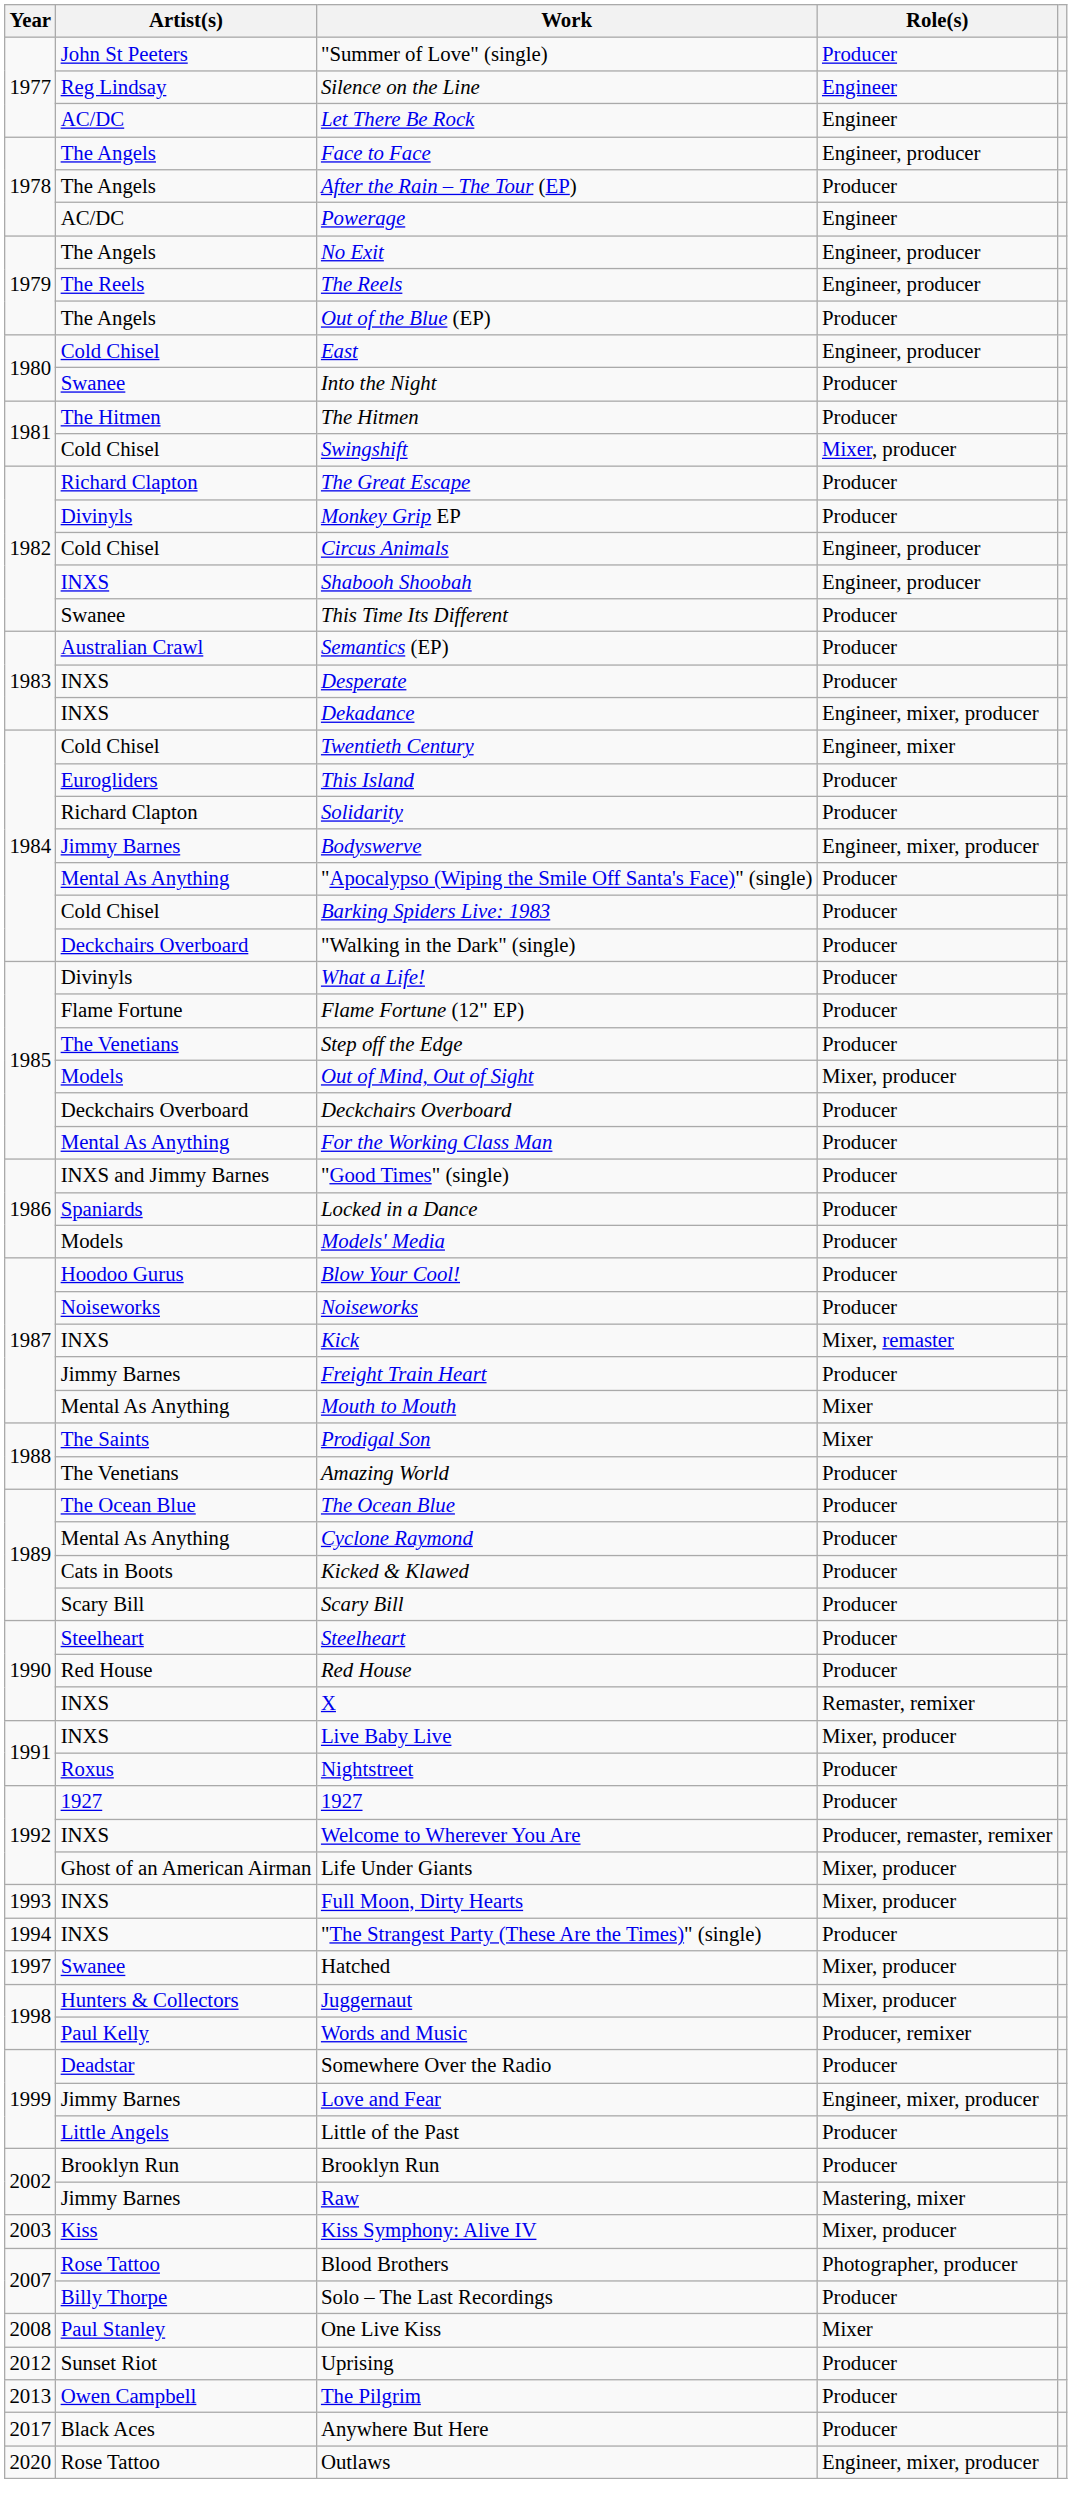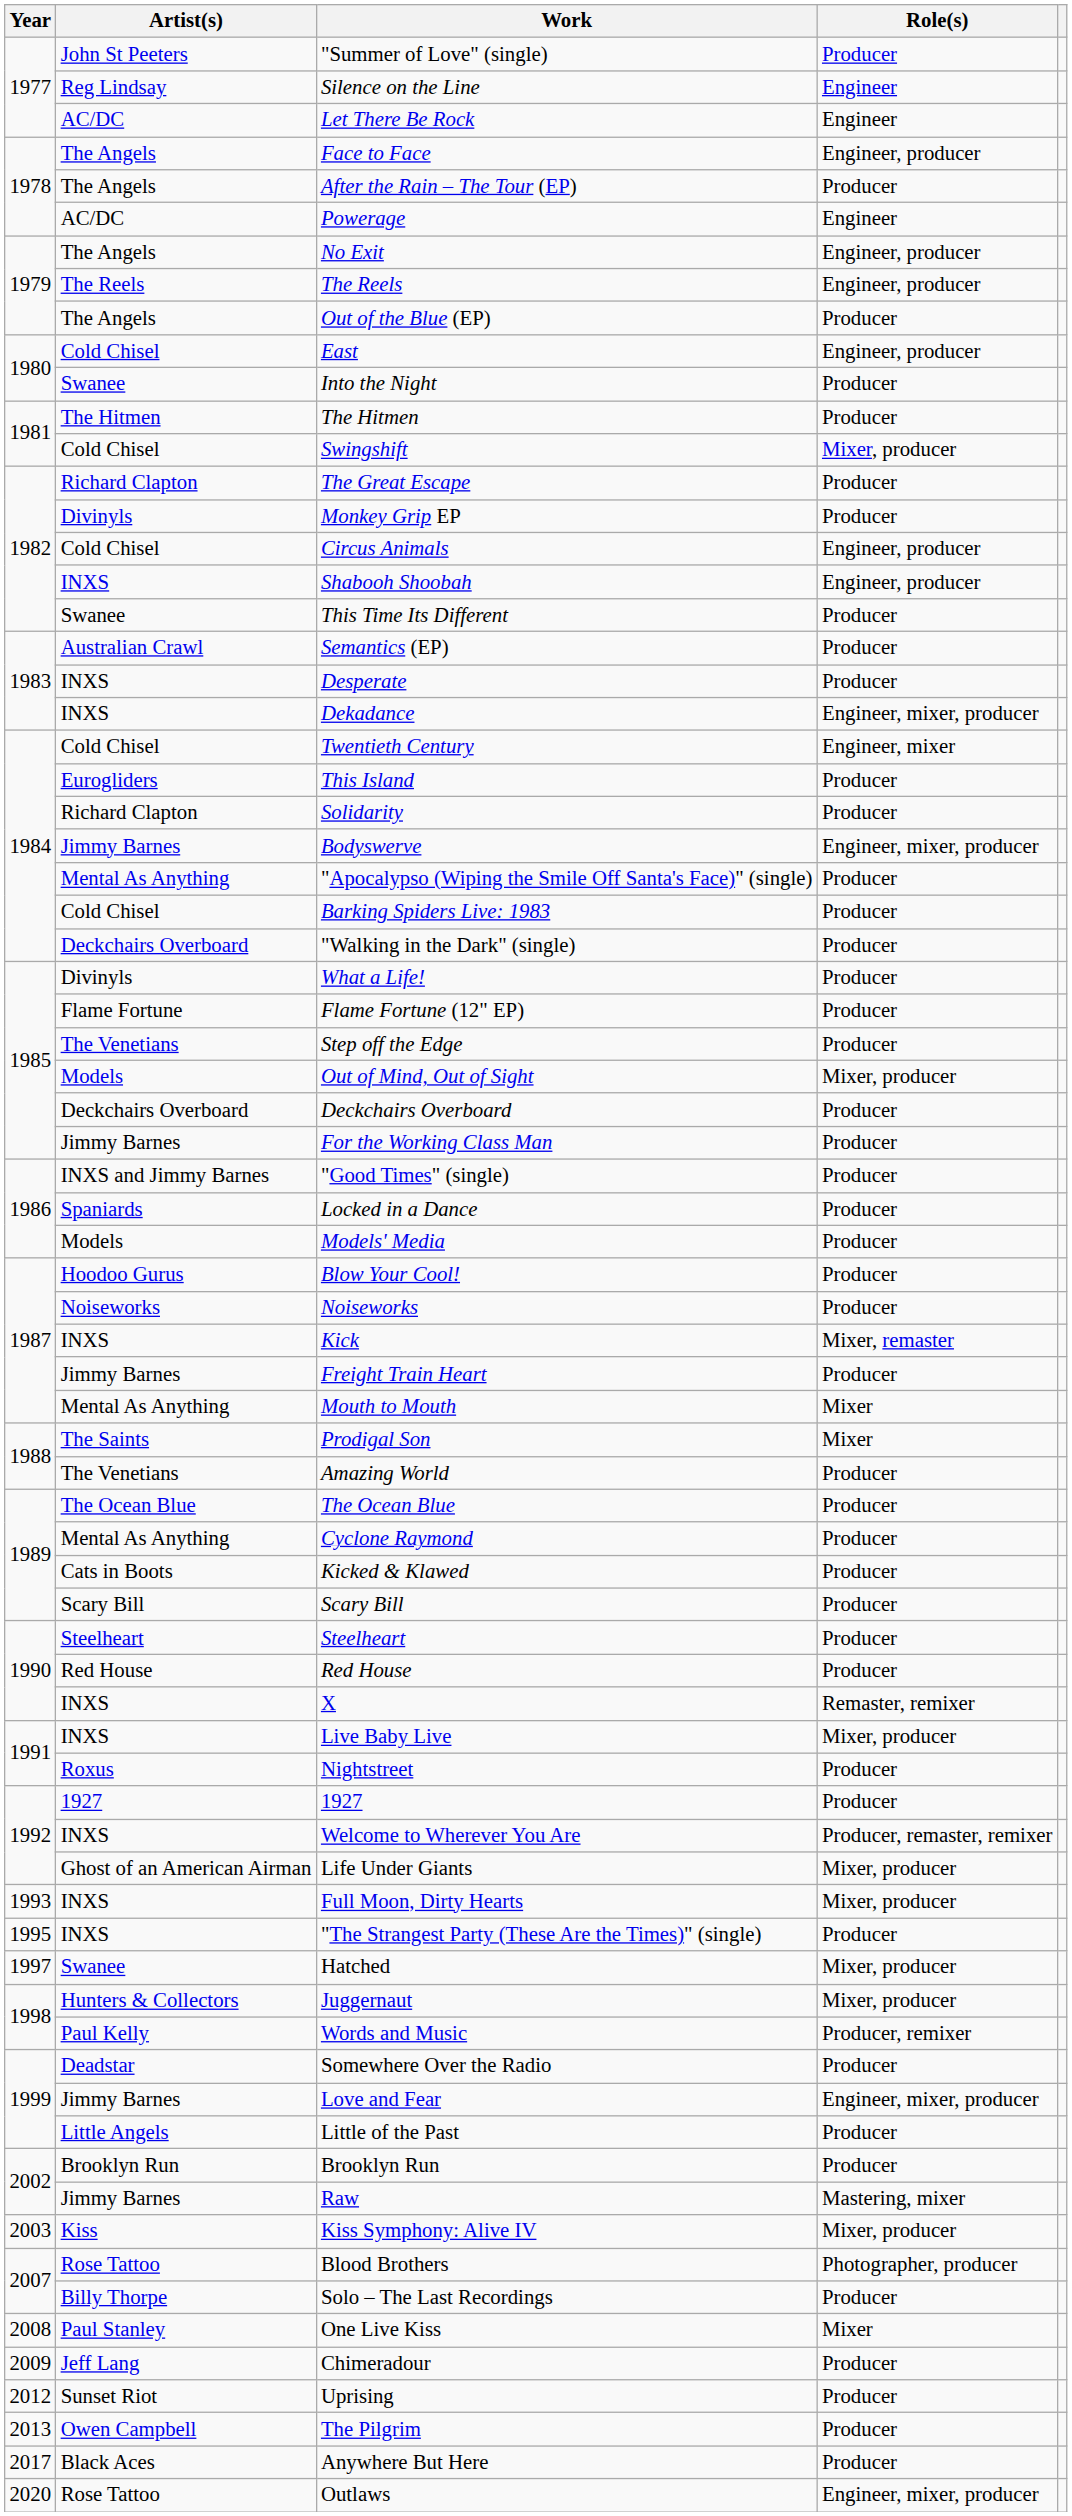 <table class="wikitable">
 <tr>
 <th>Year</th>
 <th>Artist(s)</th>
 <th>Work</th>
 <th>Role(s)</th>
 <th></th>
 </tr>
 <tr>
 <td rowspan="3">1977</td>
 <td><a href='#'>John St Peeters</a></td>
 <td>"Summer of Love" (single)</td>
 <td><a href='#'>Producer</a></td>
 <td></td>
 </tr>
 <tr>
 <td><a href='#'>Reg Lindsay</a></td>
 <td><em>Silence on the Line</em></td>
 <td><a href='#'>Engineer</a></td>
 <td></td>
 </tr>
 <tr>
 <td><a href='#'>AC/DC</a></td>
 <td><em><a href='#'>Let There Be Rock</a></em></td>
 <td>Engineer</td>
 <td></td>
 </tr>
 <tr>
 <td rowspan="3">1978</td>
 <td><a href='#'>The Angels</a></td>
 <td><em><a href='#'>Face to Face</a></em></td>
 <td>Engineer, producer</td>
 <td></td>
 </tr>
 <tr>
 <td>The Angels</td>
 <td><em><a href='#'>After the Rain – The Tour</a></em> (<a href='#'>EP</a>)</td>
 <td>Producer</td>
 <td></td>
 </tr>
 <tr>
 <td>AC/DC</td>
 <td><em><a href='#'>Powerage</a></em></td>
 <td>Engineer</td>
 <td></td>
 </tr>
 <tr>
 <td rowspan="3">1979</td>
 <td>The Angels</td>
 <td><em><a href='#'>No Exit</a></em></td>
 <td>Engineer, producer</td>
 <td></td>
 </tr>
 <tr>
 <td><a href='#'>The Reels</a></td>
 <td><em><a href='#'>The Reels</a></em></td>
 <td>Engineer, producer</td>
 <td></td>
 </tr>
 <tr>
 <td>The Angels</td>
 <td><em><a href='#'>Out of the Blue</a></em> (EP)</td>
 <td>Producer</td>
 <td></td>
 </tr>
 <tr>
 <td rowspan="2">1980</td>
 <td><a href='#'>Cold Chisel</a></td>
 <td><em><a href='#'>East</a></em></td>
 <td>Engineer, producer</td>
 <td></td>
 </tr>
 <tr>
 <td><a href='#'>Swanee</a></td>
 <td><em>Into the Night</em></td>
 <td>Producer</td>
 <td></td>
 </tr>
 <tr>
 <td rowspan="2">1981</td>
 <td><a href='#'>The Hitmen</a></td>
 <td><em>The Hitmen</em></td>
 <td>Producer</td>
 <td></td>
 </tr>
 <tr>
 <td>Cold Chisel</td>
 <td><em><a href='#'>Swingshift</a></em></td>
 <td><a href='#'>Mixer</a>, producer</td>
 <td></td>
 </tr>
 <tr>
 <td rowspan="5">1982</td>
 <td><a href='#'>Richard Clapton</a></td>
 <td><em><a href='#'>The Great Escape</a></em></td>
 <td>Producer</td>
 <td></td>
 </tr>
 <tr>
 <td><a href='#'>Divinyls</a></td>
 <td><em><a href='#'>Monkey Grip</a></em> EP</td>
 <td>Producer</td>
 <td></td>
 </tr>
 <tr>
 <td>Cold Chisel</td>
 <td><em><a href='#'>Circus Animals</a></em></td>
 <td>Engineer, producer</td>
 <td></td>
 </tr>
 <tr>
 <td><a href='#'>INXS</a></td>
 <td><em><a href='#'>Shabooh Shoobah</a></em></td>
 <td>Engineer, producer</td>
 <td></td>
 </tr>
 <tr>
 <td>Swanee</td>
 <td><em>This Time Its Different</em></td>
 <td>Producer</td>
 <td></td>
 </tr>
 <tr>
 <td rowspan="3">1983</td>
 <td><a href='#'>Australian Crawl</a></td>
 <td><em><a href='#'>Semantics</a></em> (EP)</td>
 <td>Producer</td>
 <td></td>
 </tr>
 <tr>
 <td>INXS</td>
 <td><em><a href='#'>Desperate</a></em></td>
 <td>Producer</td>
 <td></td>
 </tr>
 <tr>
 <td>INXS</td>
 <td><em><a href='#'>Dekadance</a></em></td>
 <td>Engineer, mixer, producer</td>
 <td></td>
 </tr>
 <tr>
 <td rowspan="7">1984</td>
 <td>Cold Chisel</td>
 <td><em><a href='#'>Twentieth Century</a></em></td>
 <td>Engineer, mixer</td>
 <td></td>
 </tr>
 <tr>
 <td><a href='#'>Eurogliders</a></td>
 <td><em><a href='#'>This Island</a></em></td>
 <td>Producer</td>
 <td></td>
 </tr>
 <tr>
 <td>Richard Clapton</td>
 <td><em><a href='#'>Solidarity</a></em></td>
 <td>Producer</td>
 <td></td>
 </tr>
 <tr>
 <td><a href='#'>Jimmy Barnes</a></td>
 <td><em><a href='#'>Bodyswerve</a></em></td>
 <td>Engineer, mixer, producer</td>
 <td></td>
 </tr>
 <tr>
 <td><a href='#'>Mental As Anything</a></td>
 <td>"<a href='#'>Apocalypso (Wiping the Smile Off Santa's Face)</a>" (single)</td>
 <td>Producer</td>
 <td></td>
 </tr>
 <tr>
 <td>Cold Chisel</td>
 <td><em><a href='#'>Barking Spiders Live: 1983</a></em></td>
 <td>Producer</td>
 <td></td>
 </tr>
 <tr>
 <td><a href='#'>Deckchairs Overboard</a></td>
 <td>"Walking in the Dark" (single)</td>
 <td>Producer</td>
 <td></td>
 </tr>
 <tr>
 <td rowspan="6">1985</td>
 <td>Divinyls</td>
 <td><em><a href='#'>What a Life!</a></em></td>
 <td>Producer</td>
 <td></td>
 </tr>
 <tr>
 <td>Flame Fortune</td>
 <td><em>Flame Fortune</em> (12" EP)</td>
 <td>Producer</td>
 <td></td>
 </tr>
 <tr>
 <td><a href='#'>The Venetians</a></td>
 <td><em>Step off the Edge</em></td>
 <td>Producer</td>
 <td></td>
 </tr>
 <tr>
 <td><a href='#'>Models</a></td>
 <td><em><a href='#'>Out of Mind, Out of Sight</a></em></td>
 <td>Mixer, producer</td>
 <td></td>
 </tr>
 <tr>
 <td>Deckchairs Overboard</td>
 <td><em>Deckchairs Overboard</em></td>
 <td>Producer</td>
 <td></td>
 </tr>
 <tr>
-<td><a href='#'>Mental As Anything</a></td>
+<td>Jimmy Barnes</td>
 <td><em><a href='#'>For the Working Class Man</a></em></td>
 <td>Producer</td>
 <td></td>
 </tr>
 <tr>
 <td rowspan="3">1986</td>
 <td>INXS and Jimmy Barnes</td>
 <td>"<a href='#'>Good Times</a>" (single)</td>
 <td>Producer</td>
 <td></td>
 </tr>
 <tr>
 <td><a href='#'>Spaniards</a></td>
 <td><em>Locked in a Dance</em></td>
 <td>Producer</td>
 <td></td>
 </tr>
 <tr>
 <td>Models</td>
 <td><em><a href='#'>Models' Media</a></em></td>
 <td>Producer</td>
 <td></td>
 </tr>
 <tr>
 <td rowspan="5">1987</td>
 <td><a href='#'>Hoodoo Gurus</a></td>
 <td><em><a href='#'>Blow Your Cool!</a></em></td>
 <td>Producer</td>
 <td></td>
 </tr>
 <tr>
 <td><a href='#'>Noiseworks</a></td>
 <td><em><a href='#'>Noiseworks</a></em></td>
 <td>Producer</td>
 <td></td>
 </tr>
 <tr>
 <td>INXS</td>
 <td><em><a href='#'>Kick</a></em></td>
 <td>Mixer, <a href='#'>remaster</a></td>
 <td></td>
 </tr>
 <tr>
 <td>Jimmy Barnes</td>
 <td><em><a href='#'>Freight Train Heart</a></em></td>
 <td>Producer</td>
 <td></td>
 </tr>
 <tr>
 <td>Mental As Anything</td>
 <td><em><a href='#'>Mouth to Mouth</a></em></td>
 <td>Mixer</td>
 <td></td>
 </tr>
 <tr>
 <td rowspan="2">1988</td>
 <td><a href='#'>The Saints</a></td>
 <td><em><a href='#'>Prodigal Son</a></em></td>
 <td>Mixer</td>
 <td></td>
 </tr>
 <tr>
 <td>The Venetians</td>
 <td><em>Amazing World</em></td>
 <td>Producer</td>
 <td></td>
 </tr>
 <tr>
 <td rowspan="4">1989</td>
 <td><a href='#'>The Ocean Blue</a></td>
 <td><em><a href='#'>The Ocean Blue</a></em></td>
 <td>Producer</td>
 <td></td>
 </tr>
 <tr>
 <td>Mental As Anything</td>
 <td><em><a href='#'>Cyclone Raymond</a></em></td>
 <td>Producer</td>
 <td></td>
 </tr>
 <tr>
 <td>Cats in Boots</td>
 <td><em>Kicked & Klawed</em></td>
 <td>Producer</td>
 <td></td>
 </tr>
 <tr>
 <td>Scary Bill</td>
 <td><em>Scary Bill</em></td>
 <td>Producer</td>
 <td></td>
 </tr>
 <tr>
 <td rowspan="3">1990</td>
 <td><a href='#'>Steelheart</a></td>
 <td><em><a href='#'>Steelheart</a></em></td>
 <td>Producer</td>
 <td></td>
 </tr>
 <tr>
 <td>Red House</td>
 <td><em>Red House</td>
 <td>Producer</td>
 <td></td>
 </tr>
 <tr>
 <td>INXS</td>
 <td></em><a href='#'>X</a><em></td>
 <td>Remaster, remixer</td>
 <td></td>
 </tr>
 <tr>
 <td rowspan="2">1991</td>
 <td>INXS</td>
 <td></em><a href='#'>Live Baby Live</a><em></td>
 <td>Mixer, producer</td>
 <td></td>
 </tr>
 <tr>
 <td><a href='#'>Roxus</a></td>
 <td></em><a href='#'>Nightstreet</a><em></td>
 <td>Producer</td>
 <td></td>
 </tr>
 <tr>
 <td rowspan="3">1992</td>
 <td><a href='#'>1927</a></td>
 <td></em><a href='#'>1927</a><em></td>
 <td>Producer</td>
 <td></td>
 </tr>
 <tr>
 <td>INXS</td>
 <td></em><a href='#'>Welcome to Wherever You Are</a><em></td>
 <td>Producer, remaster, remixer</td>
 <td></td>
 </tr>
 <tr>
 <td>Ghost of an American Airman</td>
 <td></em>Life Under Giants<em></td>
 <td>Mixer, producer</td>
 <td></td>
 </tr>
 <tr>
 <td>1993</td>
 <td>INXS</td>
 <td></em><a href='#'>Full Moon, Dirty Hearts</a><em></td>
 <td>Mixer, producer</td>
 <td></td>
 </tr>
 <tr>
-<td>1994</td>
+<td>1995</td>
 <td>INXS</td>
 <td>"<a href='#'>The Strangest Party (These Are the Times)</a>" (single)</td>
 <td>Producer</td>
 <td></td>
 </tr>
 <tr>
 <td>1997</td>
 <td><a href='#'>Swanee</a></td>
 <td></em>Hatched<em></td>
 <td>Mixer, producer</td>
 <td></td>
 </tr>
 <tr>
 <td rowspan="2">1998</td>
 <td><a href='#'>Hunters & Collectors</a></td>
 <td></em><a href='#'>Juggernaut</a><em></td>
 <td>Mixer, producer</td>
 <td></td>
 </tr>
 <tr>
 <td><a href='#'>Paul Kelly</a></td>
 <td></em><a href='#'>Words and Music</a><em></td>
 <td>Producer, remixer</td>
 <td></td>
 </tr>
 <tr>
 <td rowspan="3">1999</td>
 <td><a href='#'>Deadstar</a></td>
 <td></em>Somewhere Over the Radio<em></td>
 <td>Producer</td>
 <td></td>
 </tr>
 <tr>
 <td>Jimmy Barnes</td>
 <td></em><a href='#'>Love and Fear</a><em></td>
 <td>Engineer, mixer, producer</td>
 <td></td>
 </tr>
 <tr>
 <td><a href='#'>Little Angels</a></td>
 <td></em>Little of the Past<em></td>
 <td>Producer</td>
 <td></td>
 </tr>
 <tr>
 <td rowspan="2">2002</td>
 <td>Brooklyn Run</td>
 <td></em>Brooklyn Run<em></td>
 <td>Producer</td>
 <td></td>
 </tr>
 <tr>
 <td>Jimmy Barnes</td>
 <td></em><a href='#'>Raw</a><em></td>
 <td>Mastering, mixer</td>
 <td></td>
 </tr>
 <tr>
 <td>2003</td>
 <td><a href='#'>Kiss</a></td>
 <td></em><a href='#'>Kiss Symphony: Alive IV</a><em></td>
 <td>Mixer, producer</td>
 <td></td>
 </tr>
 <tr>
 <td rowspan="2">2007</td>
 <td><a href='#'>Rose Tattoo</a></td>
 <td></em>Blood Brothers<em></td>
 <td>Photographer, producer</td>
 <td></td>
 </tr>
 <tr>
 <td><a href='#'>Billy Thorpe</a></td>
 <td></em>Solo – The Last Recordings<em></td>
 <td>Producer</td>
 <td></td>
 </tr>
 <tr>
 <td>2008</td>
 <td><a href='#'>Paul Stanley</a></td>
 <td></em>One Live Kiss<em></td>
 <td>Mixer</td>
 <td></td>
 </tr>
 <tr>
+<td>2009</td>
+<td><a href='#'>Jeff Lang</a></td>
+<td></em>Chimeradour<em></td>
+<td>Producer</td>
+<td></td>
+</tr>
+<tr>
 <td>2012</td>
 <td>Sunset Riot</td>
 <td></em>Uprising<em></td>
 <td>Producer</td>
 <td></td>
 </tr>
 <tr>
 <td>2013</td>
 <td><a href='#'>Owen Campbell</a></td>
 <td></em><a href='#'>The Pilgrim</a><em></td>
 <td>Producer</td>
 <td></td>
 </tr>
 <tr>
 <td>2017</td>
 <td>Black Aces</td>
 <td></em>Anywhere But Here<em></td>
 <td>Producer</td>
 <td></td>
 </tr>
 <tr>
 <td>2020</td>
 <td>Rose Tattoo</td>
 <td></em>Outlaws<em></td>
 <td>Engineer, mixer, producer</td>
 <td></td>
 </tr>
 <tr>
 </tr>
 </table>
